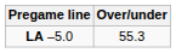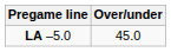 <table class="wikitable">
 <tr align="center">
 <th style=>Pregame line</th>
 <th style=>Over/under</th>
 </tr>
 <tr align="center">
 <td><strong>LA</strong> –5.0</td>
-<td>55.3</td>
+<td>45.0</td>
 </tr>
 </table>
